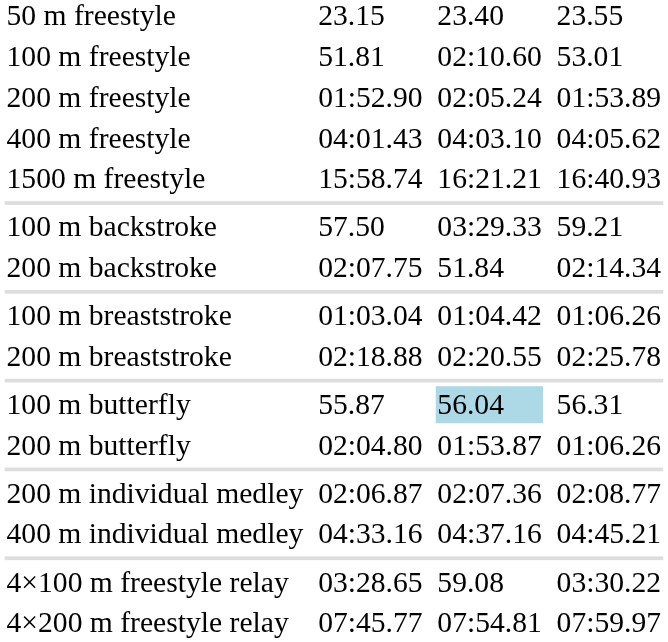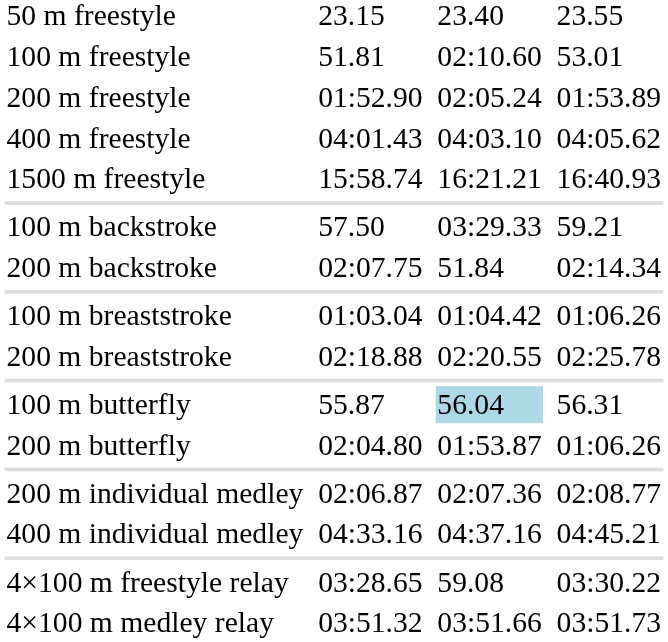 <table>
 <tr valign="top">
 <td>50 m freestyle</td>
 <td></td>
 <td>23.15</td>
 <td></td>
 <td>23.40</td>
 <td></td>
 <td>23.55</td>
 </tr>
 <tr valign="top">
 <td>100 m freestyle</td>
 <td></td>
 <td>51.81</td>
 <td></td>
 <td>02:10.60</td>
 <td></td>
 <td>53.01</td>
 </tr>
 <tr valign="top">
 <td>200 m freestyle</td>
 <td></td>
 <td>01:52.90</td>
 <td></td>
 <td>02:05.24</td>
 <td></td>
 <td>01:53.89</td>
 </tr>
 <tr valign="top">
 <td>400 m freestyle</td>
 <td></td>
 <td>04:01.43</td>
 <td></td>
 <td>04:03.10</td>
 <td></td>
 <td>04:05.62</td>
 </tr>
 <tr valign="top">
 <td>1500 m freestyle</td>
 <td></td>
 <td>15:58.74</td>
 <td></td>
 <td>16:21.21</td>
 <td></td>
 <td>16:40.93</td>
 </tr>
 <tr bgcolor=#DDDDDD>
 <td colspan=7></td>
 </tr>
 <tr valign="top">
 <td>100 m backstroke</td>
 <td></td>
 <td>57.50</td>
 <td></td>
 <td>03:29.33</td>
 <td></td>
 <td>59.21</td>
 </tr>
 <tr valign="top">
 <td>200 m backstroke</td>
 <td></td>
 <td>02:07.75</td>
 <td></td>
 <td>51.84</td>
 <td></td>
 <td>02:14.34</td>
 </tr>
 <tr bgcolor=#DDDDDD>
 <td colspan=7></td>
 </tr>
 <tr valign="top">
 <td>100 m breaststroke</td>
 <td></td>
 <td>01:03.04</td>
 <td></td>
 <td>01:04.42</td>
 <td></td>
 <td>01:06.26</td>
 </tr>
 <tr valign="top">
 <td>200 m breaststroke</td>
 <td></td>
 <td>02:18.88</td>
 <td></td>
 <td>02:20.55</td>
 <td></td>
 <td>02:25.78</td>
 </tr>
 <tr bgcolor=#DDDDDD>
 <td colspan=7></td>
 </tr>
 <tr valign="top">
 <td>100 m butterfly</td>
 <td></td>
 <td>55.87</td>
 <td></td>
 <td style="background: lightblue;">56.04</td>
 <td></td>
 <td>56.31</td>
 </tr>
 <tr valign="top">
 <td>200 m butterfly</td>
 <td></td>
 <td>02:04.80</td>
 <td></td>
 <td>01:53.87</td>
 <td></td>
 <td>01:06.26</td>
 </tr>
 <tr bgcolor=#DDDDDD>
 <td colspan=7></td>
 </tr>
 <tr valign="top">
 <td>200 m individual medley</td>
 <td></td>
 <td>02:06.87</td>
 <td></td>
 <td>02:07.36</td>
 <td></td>
 <td>02:08.77</td>
 </tr>
 <tr valign="top">
 <td>400 m individual medley</td>
 <td></td>
 <td>04:33.16</td>
 <td></td>
 <td>04:37.16</td>
 <td></td>
 <td>04:45.21</td>
 </tr>
 <tr bgcolor=#DDDDDD>
 <td colspan=7></td>
 </tr>
 <tr valign="top">
 <td>4×100 m freestyle relay</td>
 <td></td>
 <td>03:28.65</td>
 <td></td>
 <td>59.08</td>
 <td></td>
 <td>03:30.22</td>
 </tr>
 <tr valign="top">
-<td>4×200 m freestyle relay</td>
+<td>4×100 m medley relay</td>
 <td></td>
-<td>07:45.77</td>
+<td>03:51.32</td>
 <td></td>
-<td>07:54.81</td>
+<td>03:51.66</td>
 <td></td>
-<td>07:59.97</td>
+<td>03:51.73</td>
 </tr>
 </table>
